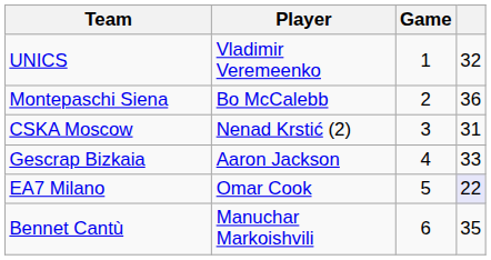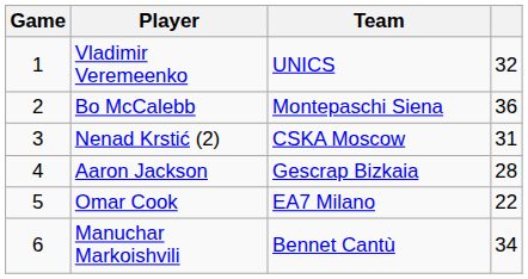 <table class="wikitable sortable" style="text-align: center;">
 <tr>
+<th style="text-align:center;">Game</th>
+<th style="text-align:center; width:150px;">Player</th>
 <th style="text-align:center; width:170px;">Team</th>
-<th style="text-align:center; width:150px;">Player</th>
-<th style="text-align:center;">Game</th>
 <th style="text-align:center;"></th>
 </tr>
 <tr>
+<td>1</td>
+<td align="left"> <a href='#'>Vladimir Veremeenko</a></td>
 <td align="left"> <a href='#'>UNICS</a></td>
-<td align="left"> <a href='#'>Vladimir Veremeenko</a></td>
-<td>1</td>
 <td>32</td>
 </tr>
 <tr>
+<td>2</td>
+<td align="left"> <a href='#'>Bo McCalebb</a></td>
 <td align="left"> <a href='#'>Montepaschi Siena</a></td>
-<td align="left"> <a href='#'>Bo McCalebb</a></td>
-<td>2</td>
 <td>36</td>
 </tr>
 <tr>
+<td>3</td>
+<td align="left"> <a href='#'>Nenad Krstić</a> (2)</td>
 <td align="left"> <a href='#'>CSKA Moscow</a></td>
-<td align="left"> <a href='#'>Nenad Krstić</a> (2)</td>
-<td>3</td>
 <td>31</td>
 </tr>
 <tr>
+<td>4</td>
+<td align="left"> <a href='#'>Aaron Jackson</a></td>
 <td align="left"> <a href='#'>Gescrap Bizkaia</a></td>
-<td align="left"> <a href='#'>Aaron Jackson</a></td>
-<td>4</td>
-<td>33</td>
+<td>28</td>
 </tr>
 <tr>
+<td>5</td>
+<td align="left"> <a href='#'>Omar Cook</a></td>
 <td align="left"> <a href='#'>EA7 Milano</a></td>
-<td align="left"> <a href='#'>Omar Cook</a></td>
-<td>5</td>
-<td style="background: lavender;">22</td>
+<td>22</td>
 </tr>
 <tr>
+<td>6</td>
+<td align="left"> <a href='#'>Manuchar Markoishvili</a></td>
 <td align="left"> <a href='#'>Bennet Cantù</a></td>
-<td align="left"> <a href='#'>Manuchar Markoishvili</a></td>
-<td>6</td>
-<td>35</td>
+<td>34</td>
 </tr>
 </table>
